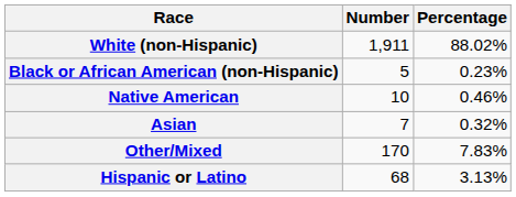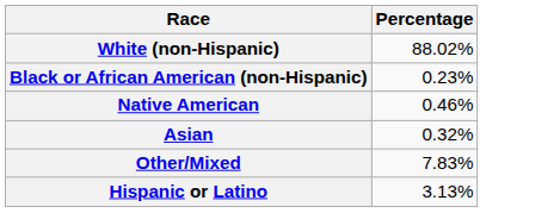 <table class="wikitable" style="text-align:right">
 <tr>
 <th scope="col">Race</th>
-<th scope="col">Number</th>
 <th scope="col">Percentage</th>
 </tr>
 <tr>
 <th scope="row"><a href='#'>White</a> (non-Hispanic)</th>
-<td>1,911</td>
 <td>88.02%</td>
 </tr>
 <tr>
 <th scope="row"><a href='#'>Black or African American</a> (non-Hispanic)</th>
-<td>5</td>
 <td>0.23%</td>
 </tr>
 <tr>
 <th scope="row"><a href='#'>Native American</a></th>
-<td>10</td>
 <td>0.46%</td>
 </tr>
 <tr>
 <th scope="row"><a href='#'>Asian</a></th>
-<td>7</td>
 <td>0.32%</td>
 </tr>
 <tr>
 <th scope="row"><a href='#'>Other/Mixed</a></th>
-<td>170</td>
 <td>7.83%</td>
 </tr>
 <tr>
 <th scope="row"><a href='#'>Hispanic</a> or <a href='#'>Latino</a></th>
-<td>68</td>
 <td>3.13%</td>
 </tr>
 </table>
